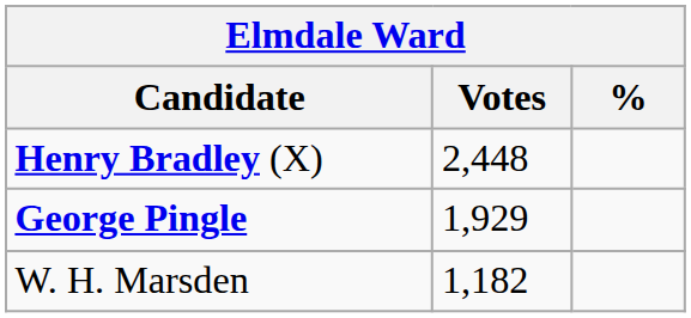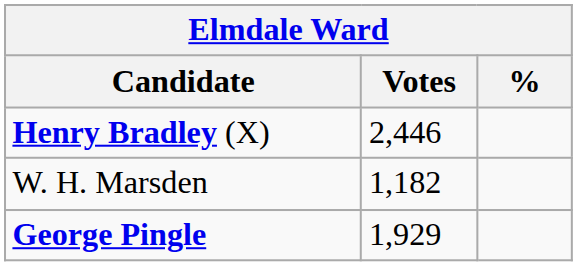 <table class="wikitable">
 <tr>
 <th colspan="3"><a href='#'>Elmdale Ward</a></th>
 </tr>
 <tr>
 <th style="width: 170px">Candidate</th>
 <th style="width: 50px">Votes</th>
 <th style="width: 40px">%</th>
 </tr>
 <tr>
 <td><strong><a href='#'>Henry Bradley</a></strong> (X)</td>
-<td>2,448</td>
+<td>2,446</td>
+</tr>
+<tr>
+<td>W. H. Marsden</td>
+<td>1,182</td>
+<td></td>
 </tr>
 <tr>
 <td><strong><a href='#'>George Pingle</a></strong></td>
 <td>1,929</td>
 <td></td>
 </tr>
-<tr>
-<td>W. H. Marsden</td>
-<td>1,182</td>
-<td></td>
-</tr>
 </table>
